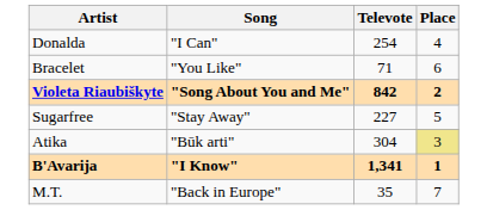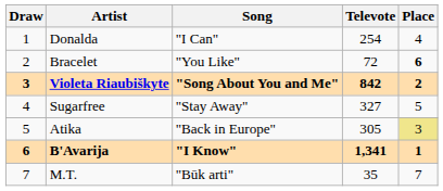 <table class="sortable wikitable" style="margin: 1em auto 1em auto; text-align:center">
 <tr>
+<th>Draw</th>
 <th>Artist</th>
 <th>Song</th>
 <th>Televote</th>
 <th>Place</th>
 </tr>
 <tr>
+<td>1</td>
 <td align="left">Donalda</td>
 <td align="left">"I Can"</td>
 <td>254</td>
 <td>4</td>
 </tr>
 <tr>
+<td>2</td>
 <td align="left">Bracelet</td>
 <td align="left">"You Like"</td>
-<td>71</td>
-<td>6</td>
+<td>72</td>
+<td><strong>6</strong></td>
 </tr>
 <tr style="font-weight:bold; background:navajowhite;">
+<td>3</td>
 <td align="left"><a href='#'>Violeta Riaubiškyte</a></td>
 <td align="left">"Song About You and Me"</td>
 <td>842</td>
 <td>2</td>
 </tr>
 <tr>
+<td>4</td>
 <td align="left">Sugarfree</td>
 <td align="left">"Stay Away"</td>
-<td>227</td>
+<td>327</td>
 <td>5</td>
 </tr>
 <tr>
+<td>5</td>
 <td align="left">Atika</td>
-<td align="left">"Būk arti"</td>
-<td>304</td>
+<td align="left">"Back in Europe"</td>
+<td>305</td>
 <td style="background: khaki;">3</td>
 </tr>
 <tr style="font-weight:bold; background:navajowhite;">
+<td>6</td>
 <td align="left">B'Avarija</td>
 <td align="left">"I Know"</td>
 <td>1,341</td>
 <td>1</td>
 </tr>
 <tr>
+<td>7</td>
 <td align="left">M.T.</td>
-<td align="left">"Back in Europe"</td>
+<td align="left">"Būk arti"</td>
 <td>35</td>
 <td>7</td>
 </tr>
 </table>
